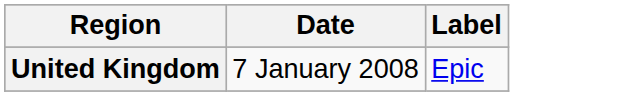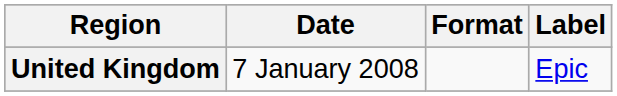 <table class="wikitable plainrowheaders">
 <tr>
 <th scope="col">Region</th>
 <th scope="col">Date</th>
+<th scope="col">Format</th>
 <th scope="col">Label</th>
 </tr>
 <tr>
 <th scope="row">United Kingdom</th>
 <td>7 January 2008</td>
+<td></td>
 <td><a href='#'>Epic</a></td>
 </tr>
 </table>
